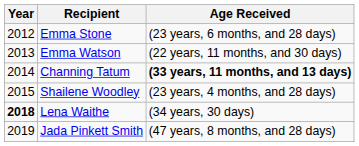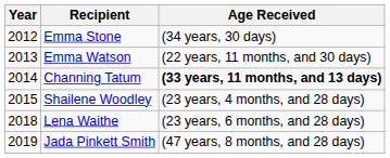 <table class="wikitable">
 <tr>
 <th>Year</th>
 <th>Recipient</th>
 <th>Age Received</th>
 </tr>
 <tr>
 <td>2012</td>
 <td><a href='#'>Emma Stone</a></td>
-<td>(23 years, 6 months, and 28 days)</td>
+<td>(34 years, 30 days)</td>
 </tr>
 <tr>
 <td>2013</td>
 <td><a href='#'>Emma Watson</a></td>
 <td>(22 years, 11 months, and 30 days)</td>
 </tr>
 <tr>
 <td>2014</td>
 <td><a href='#'>Channing Tatum</a></td>
 <td><strong>(33 years, 11 months, and 13 days)</strong></td>
 </tr>
 <tr>
 <td>2015</td>
 <td><a href='#'>Shailene Woodley</a></td>
 <td>(23 years, 4 months, and 28 days)</td>
 </tr>
 <tr>
-<td><strong>2018</strong></td>
+<td>2018</td>
 <td><a href='#'>Lena Waithe</a></td>
-<td>(34 years, 30 days)</td>
+<td>(23 years, 6 months, and 28 days)</td>
 </tr>
 <tr>
 <td>2019</td>
 <td><a href='#'>Jada Pinkett Smith</a></td>
 <td>(47 years, 8 months, and 28 days)</td>
 </tr>
 </table>
